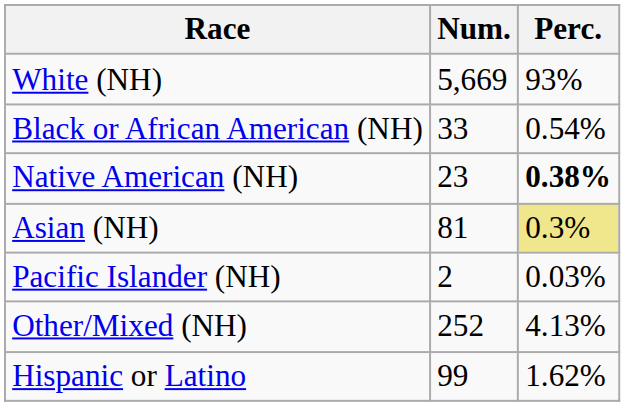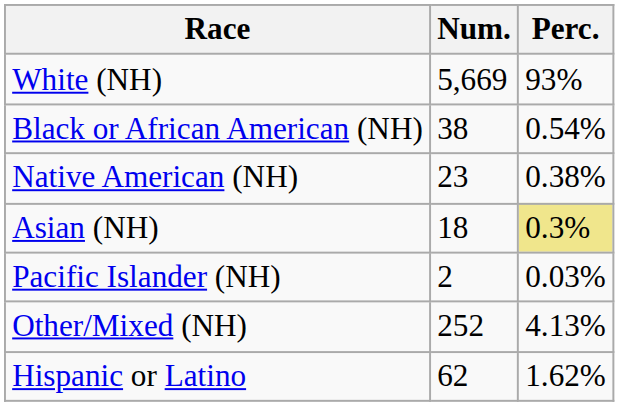 <table class="wikitable">
 <tr>
 <th>Race</th>
 <th>Num.</th>
 <th>Perc.</th>
 </tr>
 <tr>
 <td><a href='#'>White</a> (NH)</td>
 <td>5,669</td>
 <td>93%</td>
 </tr>
 <tr>
 <td><a href='#'>Black or African American</a> (NH)</td>
-<td>33</td>
+<td>38</td>
 <td>0.54%</td>
 </tr>
 <tr>
 <td><a href='#'>Native American</a> (NH)</td>
 <td>23</td>
-<td><strong>0.38%</strong></td>
+<td>0.38%</td>
 </tr>
 <tr>
 <td><a href='#'>Asian</a> (NH)</td>
-<td>81</td>
+<td>18</td>
 <td style="background: khaki;">0.3%</td>
 </tr>
 <tr>
 <td><a href='#'>Pacific Islander</a> (NH)</td>
 <td>2</td>
 <td>0.03%</td>
 </tr>
 <tr>
 <td><a href='#'>Other/Mixed</a> (NH)</td>
 <td>252</td>
 <td>4.13%</td>
 </tr>
 <tr>
 <td><a href='#'>Hispanic</a> or <a href='#'>Latino</a></td>
-<td>99</td>
+<td>62</td>
 <td>1.62%</td>
 </tr>
 </table>
